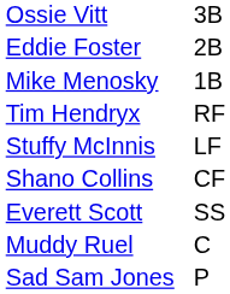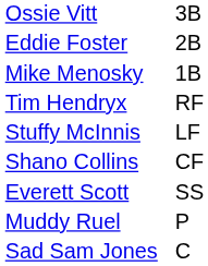 <table>
 <tr>
 <td><a href='#'>Ossie Vitt</a></td>
 <td>3B</td>
 </tr>
 <tr>
 <td><a href='#'>Eddie Foster</a></td>
 <td>2B</td>
 </tr>
 <tr>
 <td><a href='#'>Mike Menosky</a></td>
 <td>1B</td>
 </tr>
 <tr>
 <td><a href='#'>Tim Hendryx</a></td>
 <td>RF</td>
 </tr>
 <tr>
 <td><a href='#'>Stuffy McInnis</a></td>
 <td>LF</td>
 </tr>
 <tr>
 <td><a href='#'>Shano Collins</a></td>
 <td>CF</td>
 </tr>
 <tr>
 <td><a href='#'>Everett Scott</a></td>
 <td>SS</td>
 </tr>
 <tr>
 <td><a href='#'>Muddy Ruel</a></td>
-<td>C</td>
+<td>P</td>
 </tr>
 <tr>
 <td><a href='#'>Sad Sam Jones</a>  </td>
-<td>P</td>
+<td>C</td>
 </tr>
 </table>
